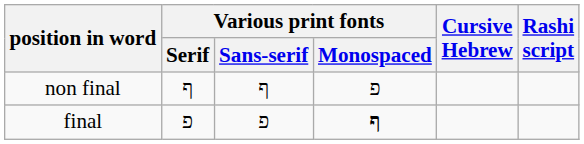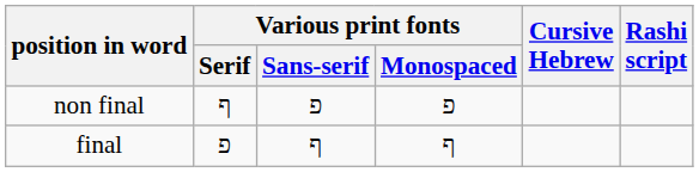 <table class=wikitable style="text-align:center;">
 <tr>
 <th rowspan=2>position in word</th>
 <th colspan=3>Various print fonts</th>
 <th rowspan=2><a href='#'>Cursive<br>Hebrew</a></th>
 <th rowspan=2><a href='#'>Rashi<br>script</a></th>
 </tr>
 <tr>
 <th>Serif</th>
 <th><a href='#'>Sans-serif</a></th>
 <th><a href='#'>Monospaced</a></th>
 </tr>
 <tr>
 <td>non final</td>
 <td><span>ף</span></td>
-<td><span>ף</span></td>
+<td><span>פ</span></td>
 <td><span>פ</span></td>
 <td></td>
 <td></td>
 </tr>
 <tr>
 <td>final</td>
 <td><span>פ</span></td>
-<td><span>פ</span></td>
-<td><strong><span>ף</span></strong></td>
+<td><span>ף</span></td>
+<td><span>ף</span></td>
 <td></td>
 <td></td>
 </tr>
 </table>
